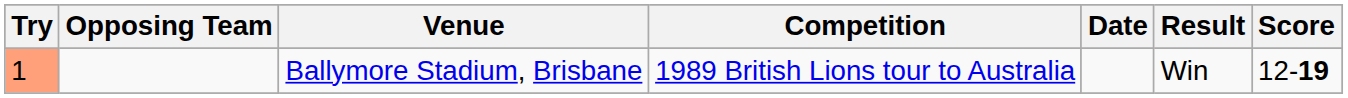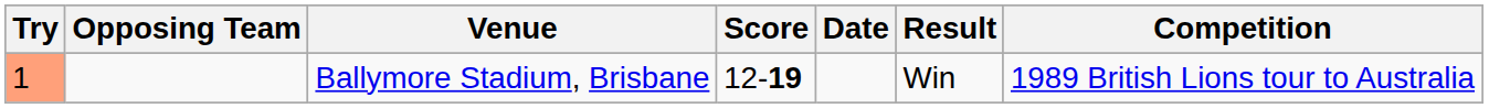 <table class="wikitable" style="font-size":100%>
 <tr>
 <th>Try</th>
 <th>Opposing Team</th>
 <th>Venue</th>
-<th>Competition</th>
+<th>Score</th>
 <th>Date</th>
 <th>Result</th>
-<th>Score</th>
+<th>Competition</th>
 </tr>
 <tr>
 <td style="background: lightsalmon;">1</td>
 <td></td>
 <td><a href='#'>Ballymore Stadium</a>, <a href='#'>Brisbane</a></td>
-<td><a href='#'>1989 British Lions tour to Australia</a></td>
+<td>12-<strong>19</strong></td>
 <td></td>
 <td>Win</td>
-<td>12-<strong>19</strong></td>
+<td><a href='#'>1989 British Lions tour to Australia</a></td>
 </tr>
 </table>
